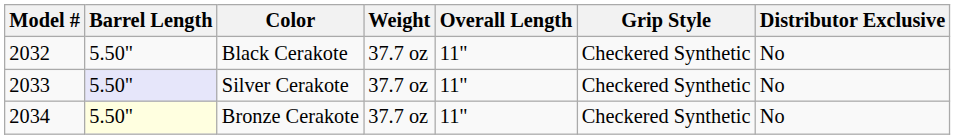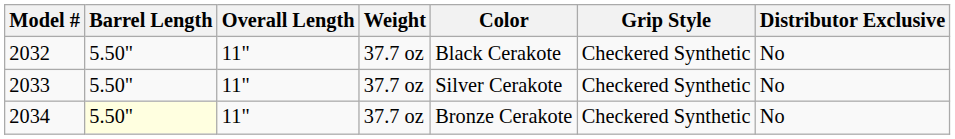 <table class="wikitable">
 <tr>
 <th>Model #</th>
 <th>Barrel Length</th>
+<th>Overall Length</th>
+<th>Weight</th>
 <th>Color</th>
-<th>Weight</th>
-<th>Overall Length</th>
 <th>Grip Style</th>
 <th>Distributor Exclusive</th>
 </tr>
 <tr>
 <td>2032</td>
 <td>5.50"</td>
+<td>11"</td>
+<td>37.7 oz</td>
 <td>Black Cerakote</td>
-<td>37.7 oz</td>
-<td>11"</td>
 <td>Checkered Synthetic</td>
 <td>No</td>
 </tr>
 <tr>
 <td>2033</td>
-<td style="background: lavender;">5.50"</td>
+<td>5.50"</td>
+<td>11"</td>
+<td>37.7 oz</td>
 <td>Silver Cerakote</td>
-<td>37.7 oz</td>
-<td>11"</td>
 <td>Checkered Synthetic</td>
 <td>No</td>
 </tr>
 <tr>
 <td>2034</td>
 <td style="background: lightyellow;">5.50"</td>
+<td>11"</td>
+<td>37.7 oz</td>
 <td>Bronze Cerakote</td>
-<td>37.7 oz</td>
-<td>11"</td>
 <td>Checkered Synthetic</td>
 <td>No</td>
 </tr>
 </table>
